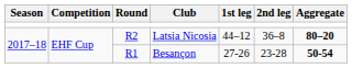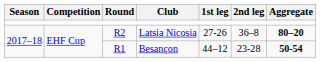 <table class="wikitable">
 <tr>
 <th>Season</th>
 <th>Competition</th>
 <th>Round</th>
 <th>Club</th>
 <th>1st leg</th>
 <th>2nd leg</th>
 <th>Aggregate</th>
 </tr>
 <tr>
 <td colspan="7" bgcolor=white></td>
 </tr>
 <tr>
 <td rowspan="8"><a href='#'>2017–18</a></td>
 <td rowspan="8"><a href='#'>EHF Cup</a></td>
 <td style="text-align:center;"><a href='#'>R2</a></td>
 <td> <a href='#'>Latsia Nicosia</a></td>
-<td style="text-align:center;">44–12</td>
+<td style="text-align:center;">27-26</td>
 <td style="text-align:center;">36–8</td>
 <td style="text-align:center;"><strong>80–20</strong></td>
 </tr>
 <tr>
 <td style="text-align:center;"><a href='#'>R1</a></td>
 <td> <a href='#'>Besançon</a></td>
-<td style="text-align:center;">27-26</td>
+<td style="text-align:center;">44–12</td>
 <td style="text-align:center;">23-28</td>
 <td style="text-align:center;"><strong>50-54</strong></td>
 </tr>
 </table>
